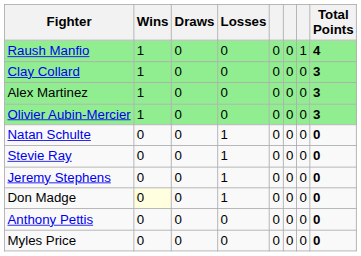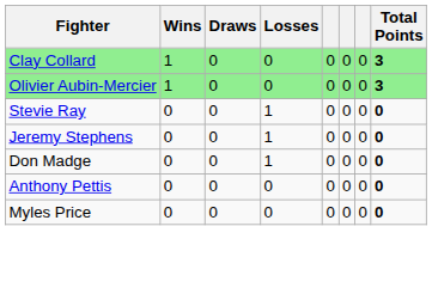 <table class="wikitable sortable">
 <tr>
 <th>Fighter</th>
 <th>Wins</th>
 <th>Draws</th>
 <th>Losses</th>
 <th></th>
 <th></th>
 <th></th>
 <th>Total<br> Points</th>
 </tr>
 <tr style="background:#90EE90;">
-<td><a href='#'>Raush Manfio</a></td>
-<td>1</td>
-<td>0</td>
-<td>0</td>
-<td>0</td>
-<td>0</td>
-<td>1</td>
-<td><strong>4</strong></td>
-</tr>
-<tr style="background:#90EE90;">
 <td><a href='#'>Clay Collard</a></td>
-<td>1</td>
-<td>0</td>
-<td>0</td>
-<td>0</td>
-<td>0</td>
-<td>0</td>
-<td><strong>3</strong></td>
-</tr>
-<tr style="background:#90EE90;">
-<td>Alex Martinez</td>
 <td>1</td>
 <td>0</td>
 <td>0</td>
 <td>0</td>
 <td>0</td>
 <td>0</td>
 <td><strong>3</strong></td>
 </tr>
 <tr style="background:#90EE90;">
 <td><a href='#'>Olivier Aubin-Mercier</a></td>
 <td>1</td>
 <td>0</td>
 <td>0</td>
 <td>0</td>
 <td>0</td>
 <td>0</td>
 <td><strong>3</strong></td>
-</tr>
-<tr>
-<td><a href='#'>Natan Schulte</a></td>
-<td>0</td>
-<td>0</td>
-<td>1</td>
-<td>0</td>
-<td>0</td>
-<td>0</td>
-<td><strong>0</strong></td>
 </tr>
 <tr>
 <td><a href='#'>Stevie Ray</a></td>
 <td>0</td>
 <td>0</td>
 <td>1</td>
 <td>0</td>
 <td>0</td>
 <td>0</td>
 <td><strong>0</strong></td>
 </tr>
 <tr>
 <td><a href='#'>Jeremy Stephens</a></td>
 <td>0</td>
 <td>0</td>
 <td>1</td>
 <td>0</td>
 <td>0</td>
 <td>0</td>
 <td><strong>0</strong></td>
 </tr>
 <tr>
 <td>Don Madge</td>
-<td style="background: lightyellow;">0</td>
+<td>0</td>
 <td>0</td>
 <td>1</td>
 <td>0</td>
 <td>0</td>
 <td>0</td>
 <td><strong>0</strong></td>
 </tr>
 <tr>
 <td><a href='#'>Anthony Pettis</a></td>
 <td>0</td>
 <td>0</td>
 <td>0</td>
 <td>0</td>
 <td>0</td>
 <td>0</td>
 <td><strong>0</strong></td>
 </tr>
 <tr>
 <td>Myles Price</td>
 <td>0</td>
 <td>0</td>
 <td>0</td>
 <td>0</td>
 <td>0</td>
 <td>0</td>
 <td><strong>0</strong></td>
 </tr>
 </table>
